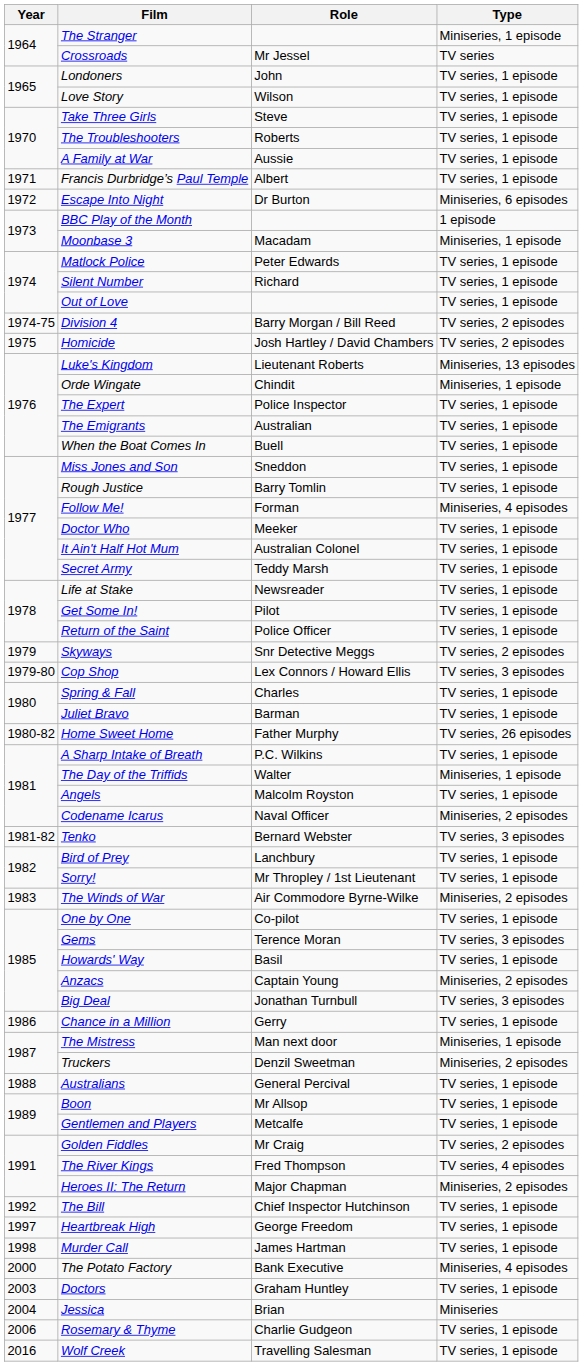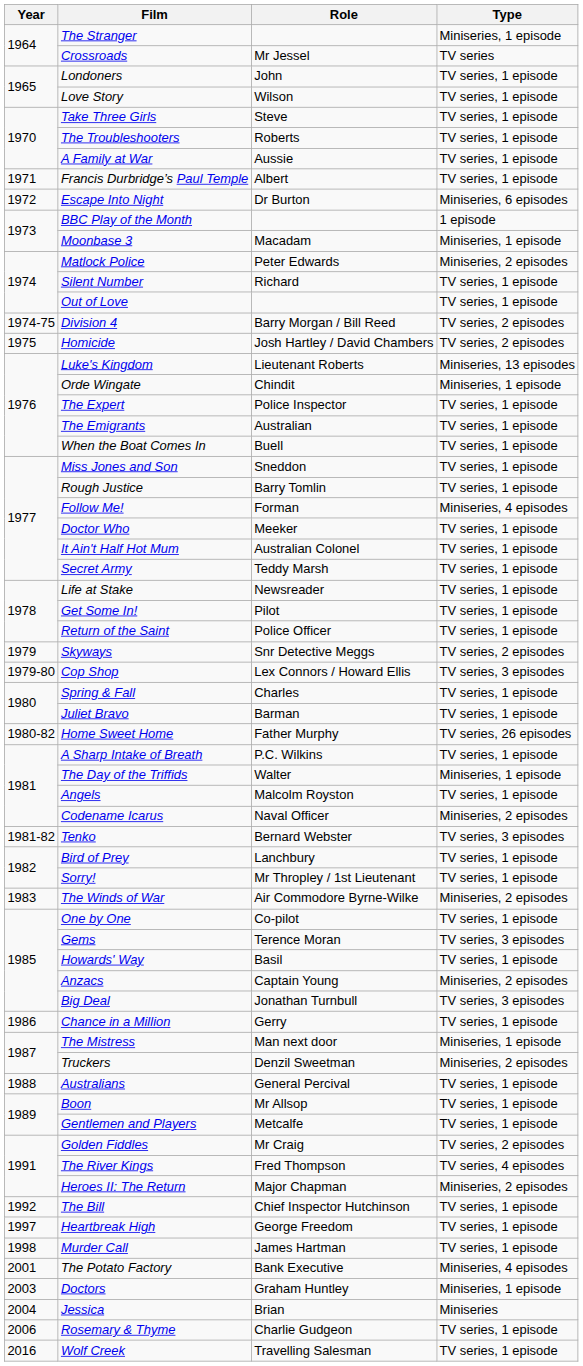 <table class="wikitable sortable">
 <tr>
 <th>Year</th>
 <th>Film</th>
 <th>Role</th>
 <th class="unsortable">Type</th>
 </tr>
 <tr>
 <td rowspan=2>1964</td>
 <td><em><a href='#'>The Stranger</a></em></td>
 <td></td>
 <td>Miniseries, 1 episode</td>
 </tr>
 <tr>
 <td><em><a href='#'>Crossroads</a></em></td>
 <td>Mr Jessel</td>
 <td>TV series</td>
 </tr>
 <tr>
 <td rowspan=2>1965</td>
 <td><em>Londoners</em></td>
 <td>John</td>
 <td>TV series, 1 episode</td>
 </tr>
 <tr>
 <td><em>Love Story</em></td>
 <td>Wilson</td>
 <td>TV series, 1 episode</td>
 </tr>
 <tr>
 <td rowspan=3>1970</td>
 <td><em><a href='#'>Take Three Girls</a></em></td>
 <td>Steve</td>
 <td>TV series, 1 episode</td>
 </tr>
 <tr>
 <td><em><a href='#'>The Troubleshooters</a></em></td>
 <td>Roberts</td>
 <td>TV series, 1 episode</td>
 </tr>
 <tr>
 <td><em><a href='#'>A Family at War</a></em></td>
 <td>Aussie</td>
 <td>TV series, 1 episode</td>
 </tr>
 <tr>
 <td>1971</td>
 <td><em>Francis Durbridge’s <a href='#'>Paul Temple</a></em></td>
 <td>Albert</td>
 <td>TV series, 1 episode</td>
 </tr>
 <tr>
 <td>1972</td>
 <td><em><a href='#'>Escape Into Night</a></em></td>
 <td>Dr Burton</td>
 <td>Miniseries, 6 episodes</td>
 </tr>
 <tr>
 <td rowspan=2>1973</td>
 <td><em><a href='#'>BBC Play of the Month</a></em></td>
 <td></td>
 <td>1 episode</td>
 </tr>
 <tr>
 <td><em><a href='#'>Moonbase 3</a></em></td>
 <td>Macadam</td>
 <td>Miniseries, 1 episode</td>
 </tr>
 <tr>
 <td rowspan=3>1974</td>
 <td><em><a href='#'>Matlock Police</a></em></td>
 <td>Peter Edwards</td>
-<td>TV series, 1 episode</td>
+<td>Miniseries, 2 episodes</td>
 </tr>
 <tr>
 <td><em><a href='#'>Silent Number</a></em></td>
 <td>Richard</td>
 <td>TV series, 1 episode</td>
 </tr>
 <tr>
 <td><em><a href='#'>Out of Love</a></em></td>
 <td></td>
 <td>TV series, 1 episode</td>
 </tr>
 <tr>
 <td>1974-75</td>
 <td><em><a href='#'>Division 4</a></em></td>
 <td>Barry Morgan / Bill Reed</td>
 <td>TV series, 2 episodes</td>
 </tr>
 <tr>
 <td>1975</td>
 <td><em><a href='#'>Homicide</a></em></td>
 <td>Josh Hartley / David Chambers</td>
 <td>TV series, 2 episodes</td>
 </tr>
 <tr>
 <td rowspan=5>1976</td>
 <td><em><a href='#'>Luke's Kingdom</a></em></td>
 <td>Lieutenant Roberts</td>
 <td>Miniseries, 13 episodes</td>
 </tr>
 <tr>
 <td><em>Orde Wingate</em></td>
 <td>Chindit</td>
 <td>Miniseries, 1 episode</td>
 </tr>
 <tr>
 <td><em><a href='#'>The Expert</a></em></td>
 <td>Police Inspector</td>
 <td>TV series, 1 episode</td>
 </tr>
 <tr>
 <td><em><a href='#'>The Emigrants</a></em></td>
 <td>Australian</td>
 <td>TV series, 1 episode</td>
 </tr>
 <tr>
 <td><em>When the Boat Comes In</em></td>
 <td>Buell</td>
 <td>TV series, 1 episode</td>
 </tr>
 <tr>
 <td rowspan=6>1977</td>
 <td><em><a href='#'>Miss Jones and Son</a></em></td>
 <td>Sneddon</td>
 <td>TV series, 1 episode</td>
 </tr>
 <tr>
 <td><em>Rough Justice</em></td>
 <td>Barry Tomlin</td>
 <td>TV series, 1 episode</td>
 </tr>
 <tr>
 <td><em><a href='#'>Follow Me!</a></em></td>
 <td>Forman</td>
 <td>Miniseries, 4 episodes</td>
 </tr>
 <tr>
 <td><em><a href='#'>Doctor Who</a></em></td>
 <td>Meeker</td>
 <td>TV series, 1 episode</td>
 </tr>
 <tr>
 <td><em><a href='#'>It Ain't Half Hot Mum</a></em></td>
 <td>Australian Colonel</td>
 <td>TV series, 1 episode</td>
 </tr>
 <tr>
 <td><em><a href='#'>Secret Army</a></em></td>
 <td>Teddy Marsh</td>
 <td>TV series, 1 episode</td>
 </tr>
 <tr>
 <td rowspan=3>1978</td>
 <td><em>Life at Stake</em></td>
 <td>Newsreader</td>
 <td>TV series, 1 episode</td>
 </tr>
 <tr>
 <td><em><a href='#'>Get Some In!</a></em></td>
 <td>Pilot</td>
 <td>TV series, 1 episode</td>
 </tr>
 <tr>
 <td><em><a href='#'>Return of the Saint</a></em></td>
 <td>Police Officer</td>
 <td>TV series, 1 episode</td>
 </tr>
 <tr>
 <td>1979</td>
 <td><em><a href='#'>Skyways</a></em></td>
 <td>Snr Detective Meggs</td>
 <td>TV series, 2 episodes</td>
 </tr>
 <tr>
 <td>1979-80</td>
 <td><em><a href='#'>Cop Shop</a></em></td>
 <td>Lex Connors / Howard Ellis</td>
 <td>TV series, 3 episodes</td>
 </tr>
 <tr>
 <td rowspan=2>1980</td>
 <td><em><a href='#'>Spring & Fall</a></em></td>
 <td>Charles</td>
 <td>TV series, 1 episode</td>
 </tr>
 <tr>
 <td><em><a href='#'>Juliet Bravo</a></em></td>
 <td>Barman</td>
 <td>TV series, 1 episode</td>
 </tr>
 <tr>
 <td>1980-82</td>
 <td><em><a href='#'>Home Sweet Home</a></em></td>
 <td>Father Murphy</td>
 <td>TV series, 26 episodes</td>
 </tr>
 <tr>
 <td rowspan=4>1981</td>
 <td><em><a href='#'>A Sharp Intake of Breath</a></em></td>
 <td>P.C. Wilkins</td>
 <td>TV series, 1 episode</td>
 </tr>
 <tr>
 <td><em><a href='#'>The Day of the Triffids</a></em></td>
 <td>Walter</td>
 <td>Miniseries, 1 episode</td>
 </tr>
 <tr>
 <td><em><a href='#'>Angels</a></em></td>
 <td>Malcolm Royston</td>
 <td>TV series, 1 episode</td>
 </tr>
 <tr>
 <td><em><a href='#'>Codename Icarus</a></em></td>
 <td>Naval Officer</td>
 <td>Miniseries, 2 episodes</td>
 </tr>
 <tr>
 <td>1981-82</td>
 <td><em><a href='#'>Tenko</a></em></td>
 <td>Bernard Webster</td>
 <td>TV series, 3 episodes</td>
 </tr>
 <tr>
 <td rowspan=2>1982</td>
 <td><em><a href='#'>Bird of Prey</a></em></td>
 <td>Lanchbury</td>
 <td>TV series, 1 episode</td>
 </tr>
 <tr>
 <td><em><a href='#'>Sorry!</a></em></td>
 <td>Mr Thropley / 1st Lieutenant</td>
 <td>TV series, 1 episode</td>
 </tr>
 <tr>
 <td>1983</td>
 <td><em><a href='#'>The Winds of War</a></em></td>
 <td>Air Commodore Byrne-Wilke</td>
 <td>Miniseries, 2 episodes</td>
 </tr>
 <tr>
 <td rowspan=5>1985</td>
 <td><em><a href='#'>One by One</a></em></td>
 <td>Co-pilot</td>
 <td>TV series, 1 episode</td>
 </tr>
 <tr>
 <td><em><a href='#'>Gems</a></em></td>
 <td>Terence Moran</td>
 <td>TV series, 3 episodes</td>
 </tr>
 <tr>
 <td><em><a href='#'>Howards' Way</a></em></td>
 <td>Basil</td>
 <td>TV series, 1 episode</td>
 </tr>
 <tr>
 <td><em><a href='#'>Anzacs</a></em></td>
 <td>Captain Young</td>
 <td>Miniseries, 2 episodes</td>
 </tr>
 <tr>
 <td><em><a href='#'>Big Deal</a></em></td>
 <td>Jonathan Turnbull</td>
 <td>TV series, 3 episodes</td>
 </tr>
 <tr>
 <td>1986</td>
 <td><em><a href='#'>Chance in a Million</a></em></td>
 <td>Gerry</td>
 <td>TV series, 1 episode</td>
 </tr>
 <tr>
 <td rowspan=2>1987</td>
 <td><em><a href='#'>The Mistress</a></em></td>
 <td>Man next door</td>
 <td>Miniseries, 1 episode</td>
 </tr>
 <tr>
 <td><em>Truckers</em></td>
 <td>Denzil Sweetman</td>
 <td>Miniseries, 2 episodes</td>
 </tr>
 <tr>
 <td>1988</td>
 <td><em><a href='#'>Australians</a></em></td>
 <td>General Percival</td>
 <td>TV series, 1 episode</td>
 </tr>
 <tr>
 <td rowspan=2>1989</td>
 <td><em><a href='#'>Boon</a></em></td>
 <td>Mr Allsop</td>
 <td>TV series, 1 episode</td>
 </tr>
 <tr>
 <td><em><a href='#'>Gentlemen and Players</a></em></td>
 <td>Metcalfe</td>
 <td>TV series, 1 episode</td>
 </tr>
 <tr>
 <td rowspan=3>1991</td>
 <td><em><a href='#'>Golden Fiddles</a></em></td>
 <td>Mr Craig</td>
 <td>TV series, 2 episodes</td>
 </tr>
 <tr>
 <td><em><a href='#'>The River Kings</a></em></td>
 <td>Fred Thompson</td>
 <td>TV series, 4 episodes</td>
 </tr>
 <tr>
 <td><em><a href='#'>Heroes II: The Return</a></em></td>
 <td>Major Chapman</td>
 <td>Miniseries, 2 episodes</td>
 </tr>
 <tr>
 <td>1992</td>
 <td><em><a href='#'>The Bill</a></em></td>
 <td>Chief Inspector Hutchinson</td>
 <td>TV series, 1 episode</td>
 </tr>
 <tr>
 <td>1997</td>
 <td><em><a href='#'>Heartbreak High</a></em></td>
 <td>George Freedom</td>
 <td>TV series, 1 episode</td>
 </tr>
 <tr>
 <td>1998</td>
 <td><em><a href='#'>Murder Call</a></em></td>
 <td>James Hartman</td>
 <td>TV series, 1 episode</td>
 </tr>
 <tr>
-<td>2000</td>
+<td>2001</td>
 <td><em>The Potato Factory</em></td>
 <td>Bank Executive</td>
 <td>Miniseries, 4 episodes</td>
 </tr>
 <tr>
 <td>2003</td>
 <td><em><a href='#'>Doctors</a></em></td>
 <td>Graham Huntley</td>
-<td>TV series, 1 episode</td>
+<td>Miniseries, 1 episode</td>
 </tr>
 <tr>
 <td>2004</td>
 <td><em><a href='#'>Jessica</a></em></td>
 <td>Brian</td>
 <td>Miniseries</td>
 </tr>
 <tr>
 <td>2006</td>
 <td><em><a href='#'>Rosemary & Thyme</a></em></td>
 <td>Charlie Gudgeon</td>
 <td>TV series, 1 episode</td>
 </tr>
 <tr>
 <td>2016</td>
 <td><em><a href='#'>Wolf Creek</a></em></td>
 <td>Travelling Salesman</td>
 <td>TV series, 1 episode</td>
 </tr>
 </table>
